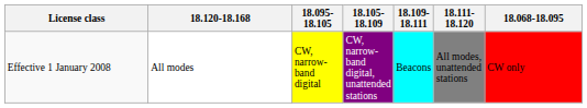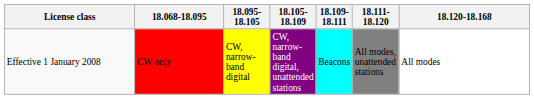 <table class="wikitable" style="font-size:70%">
 <tr>
 <th style="width: 150px;">License class</th>
-<th style="width: 150px;">18.120-18.168</th>
+<th style="width: 100px;">18.068-18.095</th>
 <th style="width: 50px;">18.095-18.105</th>
 <th style="width: 20px;">18.105-18.109</th>
 <th style="width: 20px;">18.109-18.111</th>
 <th style="width: 50px;">18.111-18.120</th>
-<th style="width: 100px;">18.068-18.095</th>
+<th style="width: 150px;">18.120-18.168</th>
 </tr>
 <tr>
 <td>Effective 1 January 2008</td>
-<td style="background-color: white">All modes</td>
+<td style="background-color: red">CW only</td>
 <td style="background-color: yellow">CW, narrow-band digital</td>
 <td style="background: purple; color: white">CW, narrow-band digital, unattended stations</td>
 <td style="background-color: cyan">Beacons</td>
 <td style="background-color: grey">All modes, unattended stations</td>
-<td style="background-color: red">CW only</td>
+<td style="background-color: white">All modes</td>
 </tr>
 </table>
